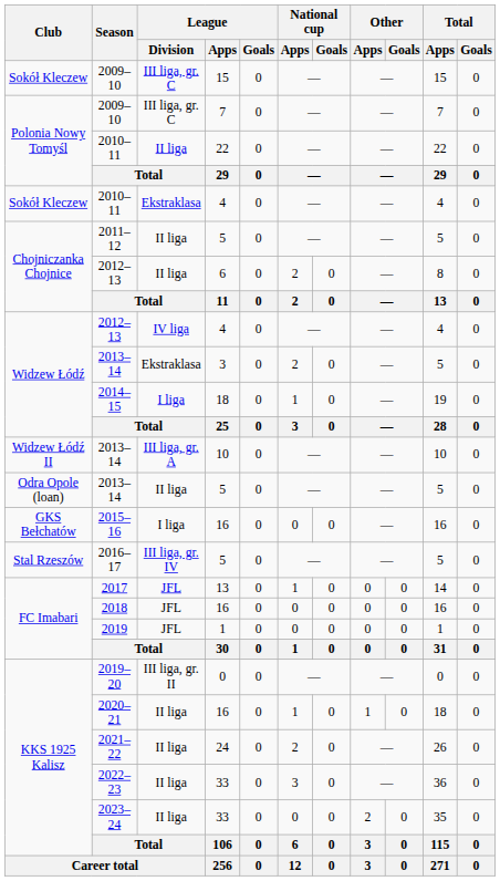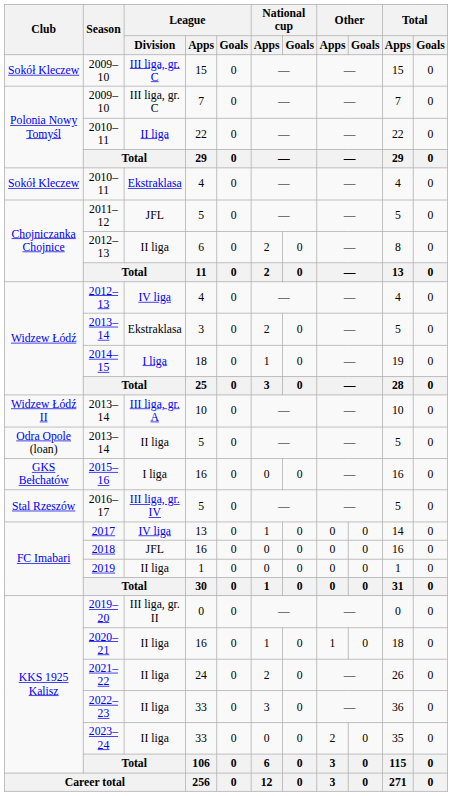 <table class="wikitable" style="text-align: center;">
 <tr>
 <th rowspan="2">Club</th>
 <th rowspan="2">Season</th>
 <th colspan="3">League</th>
 <th colspan="2">National cup</th>
 <th colspan="2">Other</th>
 <th colspan="2">Total</th>
 </tr>
 <tr>
 <th>Division</th>
 <th>Apps</th>
 <th>Goals</th>
 <th>Apps</th>
 <th>Goals</th>
 <th>Apps</th>
 <th>Goals</th>
 <th>Apps</th>
 <th>Goals</th>
 </tr>
 <tr>
 <td><a href='#'>Sokół Kleczew</a></td>
 <td>2009–10</td>
 <td><a href='#'>III liga, gr. C</a></td>
 <td>15</td>
 <td>0</td>
 <td colspan="2">—</td>
 <td colspan="2">—</td>
 <td>15</td>
 <td>0</td>
 </tr>
 <tr>
 <td rowspan="3"><a href='#'>Polonia Nowy Tomyśl</a></td>
 <td>2009–10</td>
 <td>III liga, gr. C</td>
 <td>7</td>
 <td>0</td>
 <td colspan="2">—</td>
 <td colspan="2">—</td>
 <td>7</td>
 <td>0</td>
 </tr>
 <tr>
 <td>2010–11</td>
 <td><a href='#'>II liga</a></td>
 <td>22</td>
 <td>0</td>
 <td colspan="2">—</td>
 <td colspan="2">—</td>
 <td>22</td>
 <td>0</td>
 </tr>
 <tr>
 <th colspan=2>Total</th>
 <th>29</th>
 <th>0</th>
 <th colspan="2">—</th>
 <th colspan="2">—</th>
 <th>29</th>
 <th>0</th>
 </tr>
 <tr>
 <td><a href='#'>Sokół Kleczew</a></td>
 <td>2010–11</td>
 <td><a href='#'>Ekstraklasa</a></td>
 <td>4</td>
 <td>0</td>
 <td colspan="2">—</td>
 <td colspan="2">—</td>
 <td>4</td>
 <td>0</td>
 </tr>
 <tr>
 <td rowspan="3"><a href='#'>Chojniczanka Chojnice</a></td>
 <td>2011–12</td>
-<td>II liga</td>
+<td>JFL</td>
 <td>5</td>
 <td>0</td>
 <td colspan="2">—</td>
 <td colspan="2">—</td>
 <td>5</td>
 <td>0</td>
 </tr>
 <tr>
 <td>2012–13</td>
 <td>II liga</td>
 <td>6</td>
 <td>0</td>
 <td>2</td>
 <td>0</td>
 <td colspan="2">—</td>
 <td>8</td>
 <td>0</td>
 </tr>
 <tr>
 <th colspan=2>Total</th>
 <th>11</th>
 <th>0</th>
 <th>2</th>
 <th>0</th>
 <th colspan="2">—</th>
 <th>13</th>
 <th>0</th>
 </tr>
 <tr>
 <td rowspan="4"><a href='#'>Widzew Łódź</a></td>
 <td><a href='#'>2012–13</a></td>
 <td><a href='#'>IV liga</a></td>
 <td>4</td>
 <td>0</td>
 <td colspan="2">—</td>
 <td colspan="2">—</td>
 <td>4</td>
 <td>0</td>
 </tr>
 <tr>
 <td><a href='#'>2013–14</a></td>
 <td>Ekstraklasa</td>
 <td>3</td>
 <td>0</td>
 <td>2</td>
 <td>0</td>
 <td colspan="2">—</td>
 <td>5</td>
 <td>0</td>
 </tr>
 <tr>
 <td><a href='#'>2014–15</a></td>
 <td><a href='#'>I liga</a></td>
 <td>18</td>
 <td>0</td>
 <td>1</td>
 <td>0</td>
 <td colspan="2">—</td>
 <td>19</td>
 <td>0</td>
 </tr>
 <tr>
 <th colspan=2>Total</th>
 <th>25</th>
 <th>0</th>
 <th>3</th>
 <th>0</th>
 <th colspan="2">—</th>
 <th>28</th>
 <th>0</th>
 </tr>
 <tr>
 <td><a href='#'>Widzew Łódź II</a></td>
 <td>2013–14</td>
 <td><a href='#'>III liga, gr. A</a></td>
 <td>10</td>
 <td>0</td>
 <td colspan="2">—</td>
 <td colspan="2">—</td>
 <td>10</td>
 <td>0</td>
 </tr>
 <tr>
 <td><a href='#'>Odra Opole</a> (loan)</td>
 <td>2013–14</td>
 <td>II liga</td>
 <td>5</td>
 <td>0</td>
 <td colspan="2">—</td>
 <td colspan="2">—</td>
 <td>5</td>
 <td>0</td>
 </tr>
 <tr>
 <td><a href='#'>GKS Bełchatów</a></td>
 <td><a href='#'>2015–16</a></td>
 <td>I liga</td>
 <td>16</td>
 <td>0</td>
 <td>0</td>
 <td>0</td>
 <td colspan="2">—</td>
 <td>16</td>
 <td>0</td>
 </tr>
 <tr>
 <td><a href='#'>Stal Rzeszów</a></td>
 <td>2016–17</td>
 <td><a href='#'>III liga, gr. IV</a></td>
 <td>5</td>
 <td>0</td>
 <td colspan="2">—</td>
 <td colspan="2">—</td>
 <td>5</td>
 <td>0</td>
 </tr>
 <tr>
 <td rowspan="4"><a href='#'>FC Imabari</a></td>
 <td><a href='#'>2017</a></td>
-<td><a href='#'>JFL</a></td>
+<td><a href='#'>IV liga</a></td>
 <td>13</td>
 <td>0</td>
 <td>1</td>
 <td>0</td>
 <td>0</td>
 <td>0</td>
 <td>14</td>
 <td>0</td>
 </tr>
 <tr>
 <td><a href='#'>2018</a></td>
 <td>JFL</td>
 <td>16</td>
 <td>0</td>
 <td>0</td>
 <td>0</td>
 <td>0</td>
 <td>0</td>
 <td>16</td>
 <td>0</td>
 </tr>
 <tr>
 <td><a href='#'>2019</a></td>
-<td>JFL</td>
+<td>II liga</td>
 <td>1</td>
 <td>0</td>
 <td>0</td>
 <td>0</td>
 <td>0</td>
 <td>0</td>
 <td>1</td>
 <td>0</td>
 </tr>
 <tr>
 <th colspan=2>Total</th>
 <th>30</th>
 <th>0</th>
 <th>1</th>
 <th>0</th>
 <th>0</th>
 <th>0</th>
 <th>31</th>
 <th>0</th>
 </tr>
 <tr>
 <td rowspan="6"><a href='#'>KKS 1925 Kalisz</a></td>
 <td><a href='#'>2019–20</a></td>
 <td>III liga, gr. II</td>
 <td>0</td>
 <td>0</td>
 <td colspan="2">—</td>
 <td colspan="2">—</td>
 <td>0</td>
 <td>0</td>
 </tr>
 <tr>
 <td><a href='#'>2020–21</a></td>
 <td>II liga</td>
 <td>16</td>
 <td>0</td>
 <td>1</td>
 <td>0</td>
 <td>1</td>
 <td>0</td>
 <td>18</td>
 <td>0</td>
 </tr>
 <tr>
 <td><a href='#'>2021–22</a></td>
 <td>II liga</td>
 <td>24</td>
 <td>0</td>
 <td>2</td>
 <td>0</td>
 <td colspan="2">—</td>
 <td>26</td>
 <td>0</td>
 </tr>
 <tr>
 <td><a href='#'>2022–23</a></td>
 <td>II liga</td>
 <td>33</td>
 <td>0</td>
 <td>3</td>
 <td>0</td>
 <td colspan="2">—</td>
 <td>36</td>
 <td>0</td>
 </tr>
 <tr>
 <td><a href='#'>2023–24</a></td>
 <td>II liga</td>
 <td>33</td>
 <td>0</td>
 <td>0</td>
 <td>0</td>
 <td>2</td>
 <td>0</td>
 <td>35</td>
 <td>0</td>
 </tr>
 <tr>
 <th colspan=2>Total</th>
 <th>106</th>
 <th>0</th>
 <th>6</th>
 <th>0</th>
 <th>3</th>
 <th>0</th>
 <th>115</th>
 <th>0</th>
 </tr>
 <tr>
 <th colspan=3>Career total</th>
 <th>256</th>
 <th>0</th>
 <th>12</th>
 <th>0</th>
 <th>3</th>
 <th>0</th>
 <th>271</th>
 <th>0</th>
 </tr>
 </table>
